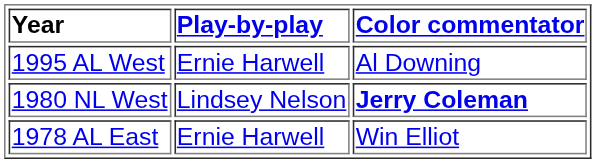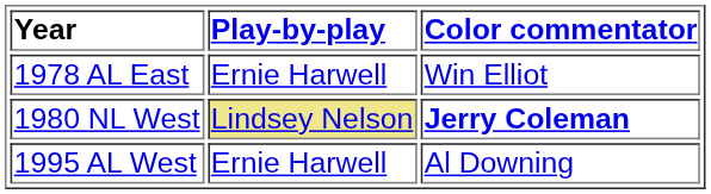 <table border="1" cellpadding="1">
 <tr>
 <td><strong>Year</strong></td>
 <td><strong><a href='#'>Play-by-play</a></strong></td>
 <td><strong><a href='#'>Color commentator</a></strong></td>
 </tr>
 <tr>
+<td><a href='#'>1978 AL East</a></td>
+<td><a href='#'>Ernie Harwell</a></td>
+<td><a href='#'>Win Elliot</a></td>
+</tr>
+<tr>
+<td><a href='#'>1980 NL West</a></td>
+<td style="background: khaki;"><a href='#'>Lindsey Nelson</a></td>
+<td><strong><a href='#'>Jerry Coleman</a></strong></td>
+</tr>
+<tr>
 <td><a href='#'>1995 AL West</a></td>
 <td><a href='#'>Ernie Harwell</a></td>
 <td><a href='#'>Al Downing</a></td>
 </tr>
-<tr>
-<td><a href='#'>1980 NL West</a></td>
-<td><a href='#'>Lindsey Nelson</a></td>
-<td><strong><a href='#'>Jerry Coleman</a></strong></td>
-</tr>
-<tr>
-<td><a href='#'>1978 AL East</a></td>
-<td><a href='#'>Ernie Harwell</a></td>
-<td><a href='#'>Win Elliot</a></td>
-</tr>
 </table>
